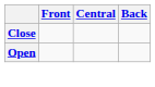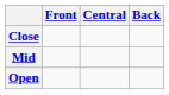 <table class="wikitable" style="text-align:center">
 <tr>
 <th></th>
 <th><a href='#'>Front</a></th>
 <th><a href='#'>Central</a></th>
 <th><a href='#'>Back</a></th>
 </tr>
 <tr>
 <th><a href='#'>Close</a></th>
 <td>     </td>
 <td></td>
 <td>     </td>
 </tr>
 <tr>
+<th><a href='#'>Mid</a></th>
+<td>     </td>
+<td></td>
+<td>     </td>
+</tr>
+<tr>
 <th><a href='#'>Open</a></th>
 <td></td>
 <td>     </td>
 <td></td>
 </tr>
 </table>
